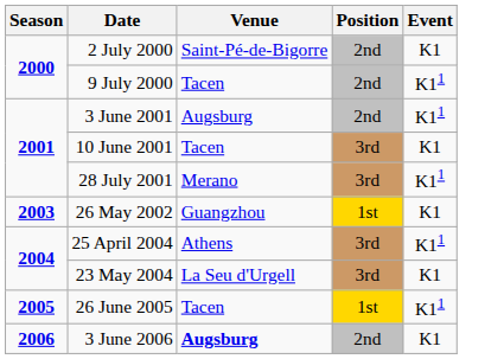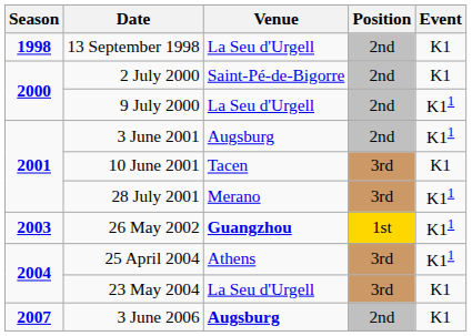 <table class="wikitable" style="text-align:center; font-size:95%;">
 <tr>
 <th>Season</th>
 <th>Date</th>
 <th>Venue</th>
 <th>Position</th>
 <th>Event</th>
+</tr>
+<tr>
+<td><strong><a href='#'>1998</a></strong></td>
+<td align=right>13 September 1998</td>
+<td align=left><a href='#'>La Seu d'Urgell</a></td>
+<td bgcolor=silver>2nd</td>
+<td>K1</td>
 </tr>
 <tr>
 <td rowspan=2><strong><a href='#'>2000</a></strong></td>
 <td align=right>2 July 2000</td>
 <td align=left><a href='#'>Saint-Pé-de-Bigorre</a></td>
 <td bgcolor=silver>2nd</td>
 <td>K1</td>
 </tr>
 <tr>
 <td align=right>9 July 2000</td>
-<td align=left><a href='#'>Tacen</a></td>
+<td align=left><a href='#'>La Seu d'Urgell</a></td>
 <td bgcolor=silver>2nd</td>
 <td>K1<sup><a href='#'>1</a></sup></td>
 </tr>
 <tr>
 <td rowspan=3><strong><a href='#'>2001</a></strong></td>
 <td align=right>3 June 2001</td>
 <td align=left><a href='#'>Augsburg</a></td>
 <td bgcolor=silver>2nd</td>
 <td>K1<sup><a href='#'>1</a></sup></td>
 </tr>
 <tr>
 <td align=right>10 June 2001</td>
 <td align=left><a href='#'>Tacen</a></td>
 <td bgcolor=cc9966>3rd</td>
 <td>K1</td>
 </tr>
 <tr>
 <td align=right>28 July 2001</td>
 <td align=left><a href='#'>Merano</a></td>
 <td bgcolor=cc9966>3rd</td>
 <td>K1<sup><a href='#'>1</a></sup></td>
 </tr>
 <tr>
 <td><strong><a href='#'>2003</a></strong></td>
 <td align=right>26 May 2002</td>
-<td align=left><a href='#'>Guangzhou</a></td>
+<td align=left><strong><a href='#'>Guangzhou</a></strong></td>
 <td bgcolor=gold>1st</td>
-<td>K1</td>
+<td>K1<sup><a href='#'>1</a></sup></td>
 </tr>
 <tr>
 <td rowspan=2><strong><a href='#'>2004</a></strong></td>
 <td align=right>25 April 2004</td>
 <td align=left><a href='#'>Athens</a></td>
 <td bgcolor=cc9966>3rd</td>
 <td>K1<sup><a href='#'>1</a></sup></td>
 </tr>
 <tr>
 <td align=right>23 May 2004</td>
 <td align=left><a href='#'>La Seu d'Urgell</a></td>
 <td bgcolor=cc9966>3rd</td>
 <td>K1</td>
 </tr>
 <tr>
-<td><strong><a href='#'>2005</a></strong></td>
-<td align=right>26 June 2005</td>
-<td align=left><a href='#'>Tacen</a></td>
-<td bgcolor=gold>1st</td>
-<td>K1<sup><a href='#'>1</a></sup></td>
-</tr>
-<tr>
-<td><strong><a href='#'>2006</a></strong></td>
+<td><strong><a href='#'>2007</a></strong></td>
 <td align=right>3 June 2006</td>
 <td align=left><strong><a href='#'>Augsburg</a></strong></td>
 <td bgcolor=silver>2nd</td>
 <td>K1</td>
 </tr>
 </table>
